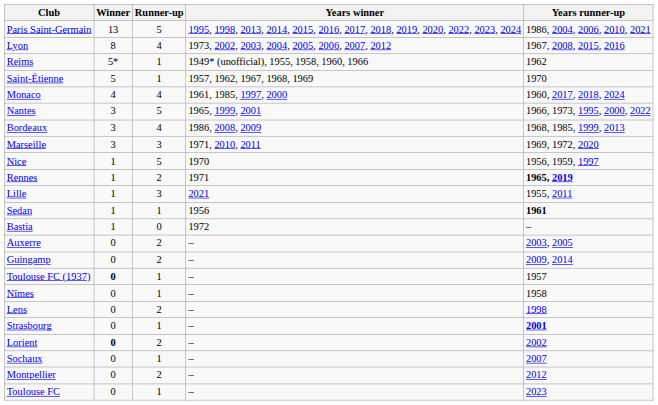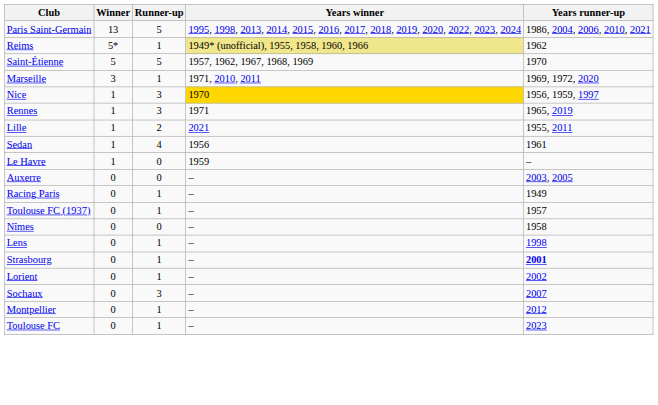 <table class="wikitable">
 <tr>
 <th>Club</th>
 <th>Winner</th>
 <th>Runner-up</th>
 <th>Years winner</th>
 <th>Years runner-up</th>
 </tr>
 <tr>
 <td><a href='#'>Paris Saint-Germain</a></td>
 <td align=center>13</td>
 <td align=center>5</td>
 <td><a href='#'>1995</a>, <a href='#'>1998</a>, <a href='#'>2013</a>, <a href='#'>2014</a>, <a href='#'>2015</a>, <a href='#'>2016</a>, <a href='#'>2017</a>, <a href='#'>2018</a>, <a href='#'>2019</a>, <a href='#'>2020</a>, <a href='#'>2022</a>, <a href='#'>2023</a>, <a href='#'>2024</a></td>
 <td>1986, <a href='#'>2004</a>, <a href='#'>2006</a>, <a href='#'>2010</a>, <a href='#'>2021</a></td>
 </tr>
 <tr>
-<td><a href='#'>Lyon</a></td>
-<td align=center>8</td>
-<td align=center>4</td>
-<td>1973, <a href='#'>2002</a>, <a href='#'>2003</a>, <a href='#'>2004</a>, <a href='#'>2005</a>, <a href='#'>2006</a>, <a href='#'>2007</a>, <a href='#'>2012</a></td>
-<td>1967, <a href='#'>2008</a>, <a href='#'>2015</a>, <a href='#'>2016</a></td>
-</tr>
-<tr>
 <td><a href='#'>Reims</a></td>
 <td align=center>5*</td>
 <td align=center>1</td>
-<td>1949* (unofficial), 1955, 1958, 1960, 1966</td>
+<td style="background: khaki;">1949* (unofficial), 1955, 1958, 1960, 1966</td>
 <td>1962</td>
 </tr>
 <tr>
 <td><a href='#'>Saint-Étienne</a></td>
 <td align=center>5</td>
-<td align=center>1</td>
+<td align=center>5</td>
 <td>1957, 1962, 1967, 1968, 1969</td>
 <td>1970</td>
 </tr>
 <tr>
-<td><a href='#'>Monaco</a></td>
-<td align=center>4</td>
-<td align=center>4</td>
-<td>1961, 1985, <a href='#'>1997</a>, <a href='#'>2000</a></td>
-<td>1960, <a href='#'>2017</a>, <a href='#'>2018</a>, <a href='#'>2024</a></td>
-</tr>
-<tr>
-<td><a href='#'>Nantes</a></td>
-<td align=center>3</td>
-<td align=center>5</td>
-<td>1965, <a href='#'>1999</a>, <a href='#'>2001</a></td>
-<td>1966, 1973, <a href='#'>1995</a>, <a href='#'>2000</a>, <a href='#'>2022</a></td>
-</tr>
-<tr>
-<td><a href='#'>Bordeaux</a></td>
-<td align=center>3</td>
-<td align=center>4</td>
-<td>1986, <a href='#'>2008</a>, <a href='#'>2009</a></td>
-<td>1968, 1985, <a href='#'>1999</a>, <a href='#'>2013</a></td>
-</tr>
-<tr>
 <td><a href='#'>Marseille</a></td>
 <td align=center>3</td>
-<td align=center>3</td>
+<td align=center>1</td>
 <td>1971, <a href='#'>2010</a>, <a href='#'>2011</a></td>
 <td>1969, 1972, <a href='#'>2020</a></td>
 </tr>
 <tr>
 <td><a href='#'>Nice</a></td>
 <td align=center>1</td>
-<td align=center>5</td>
-<td>1970</td>
+<td align=center>3</td>
+<td style="background: gold;">1970</td>
 <td>1956, 1959, <a href='#'>1997</a></td>
 </tr>
 <tr>
 <td><a href='#'>Rennes</a></td>
 <td align=center>1</td>
-<td align=center>2</td>
+<td align=center>3</td>
 <td>1971</td>
-<td><strong>1965, <a href='#'>2019</a></strong></td>
+<td>1965, <a href='#'>2019</a></td>
 </tr>
 <tr>
 <td><a href='#'>Lille</a></td>
 <td align=center>1</td>
-<td align=center>3</td>
+<td align=center>2</td>
 <td><a href='#'>2021</a></td>
 <td>1955, <a href='#'>2011</a></td>
 </tr>
 <tr>
 <td><a href='#'>Sedan</a></td>
 <td align=center>1</td>
-<td align=center>1</td>
+<td align=center>4</td>
 <td>1956</td>
-<td><strong>1961</strong></td>
+<td>1961</td>
 </tr>
 <tr>
-<td><a href='#'>Bastia</a></td>
+<td><a href='#'>Le Havre</a></td>
 <td align=center>1</td>
 <td align=center>0</td>
-<td>1972</td>
+<td>1959</td>
 <td>–</td>
 </tr>
 <tr>
 <td><a href='#'>Auxerre</a></td>
 <td align=center>0</td>
-<td align=center>2</td>
+<td align=center>0</td>
 <td>–</td>
 <td><a href='#'>2003</a>, <a href='#'>2005</a></td>
 </tr>
 <tr>
-<td><a href='#'>Guingamp</a></td>
+<td><a href='#'>Racing Paris</a></td>
 <td align=center>0</td>
-<td align=center>2</td>
+<td align=center>1</td>
 <td>–</td>
-<td><a href='#'>2009</a>, <a href='#'>2014</a></td>
+<td>1949</td>
 </tr>
 <tr>
 <td><a href='#'>Toulouse FC (1937)</a></td>
-<td align=center><strong>0</strong></td>
+<td align=center>0</td>
 <td align=center>1</td>
 <td>–</td>
 <td>1957</td>
 </tr>
 <tr>
 <td><a href='#'>Nîmes</a></td>
 <td align=center>0</td>
-<td align=center>1</td>
+<td align=center>0</td>
 <td>–</td>
 <td>1958</td>
 </tr>
 <tr>
 <td><a href='#'>Lens</a></td>
 <td align=center>0</td>
-<td align=center>2</td>
+<td align=center>1</td>
 <td>–</td>
 <td><a href='#'>1998</a></td>
 </tr>
 <tr>
 <td><a href='#'>Strasbourg</a></td>
 <td align=center>0</td>
 <td align=center>1</td>
 <td>–</td>
 <td><strong><a href='#'>2001</a></strong></td>
 </tr>
 <tr>
 <td><a href='#'>Lorient</a></td>
-<td align=center><strong>0</strong></td>
-<td align=center>2</td>
+<td align=center>0</td>
+<td align=center>1</td>
 <td>–</td>
 <td><a href='#'>2002</a></td>
 </tr>
 <tr>
 <td><a href='#'>Sochaux</a></td>
 <td align=center>0</td>
-<td align=center>1</td>
+<td align=center>3</td>
 <td>–</td>
 <td><a href='#'>2007</a></td>
 </tr>
 <tr>
 <td><a href='#'>Montpellier</a></td>
 <td align=center>0</td>
-<td align=center>2</td>
+<td align=center>1</td>
 <td>–</td>
 <td><a href='#'>2012</a></td>
 </tr>
 <tr>
 <td><a href='#'>Toulouse FC</a></td>
 <td align=center>0</td>
 <td align=center>1</td>
 <td>–</td>
 <td><a href='#'>2023</a></td>
 </tr>
 </table>
